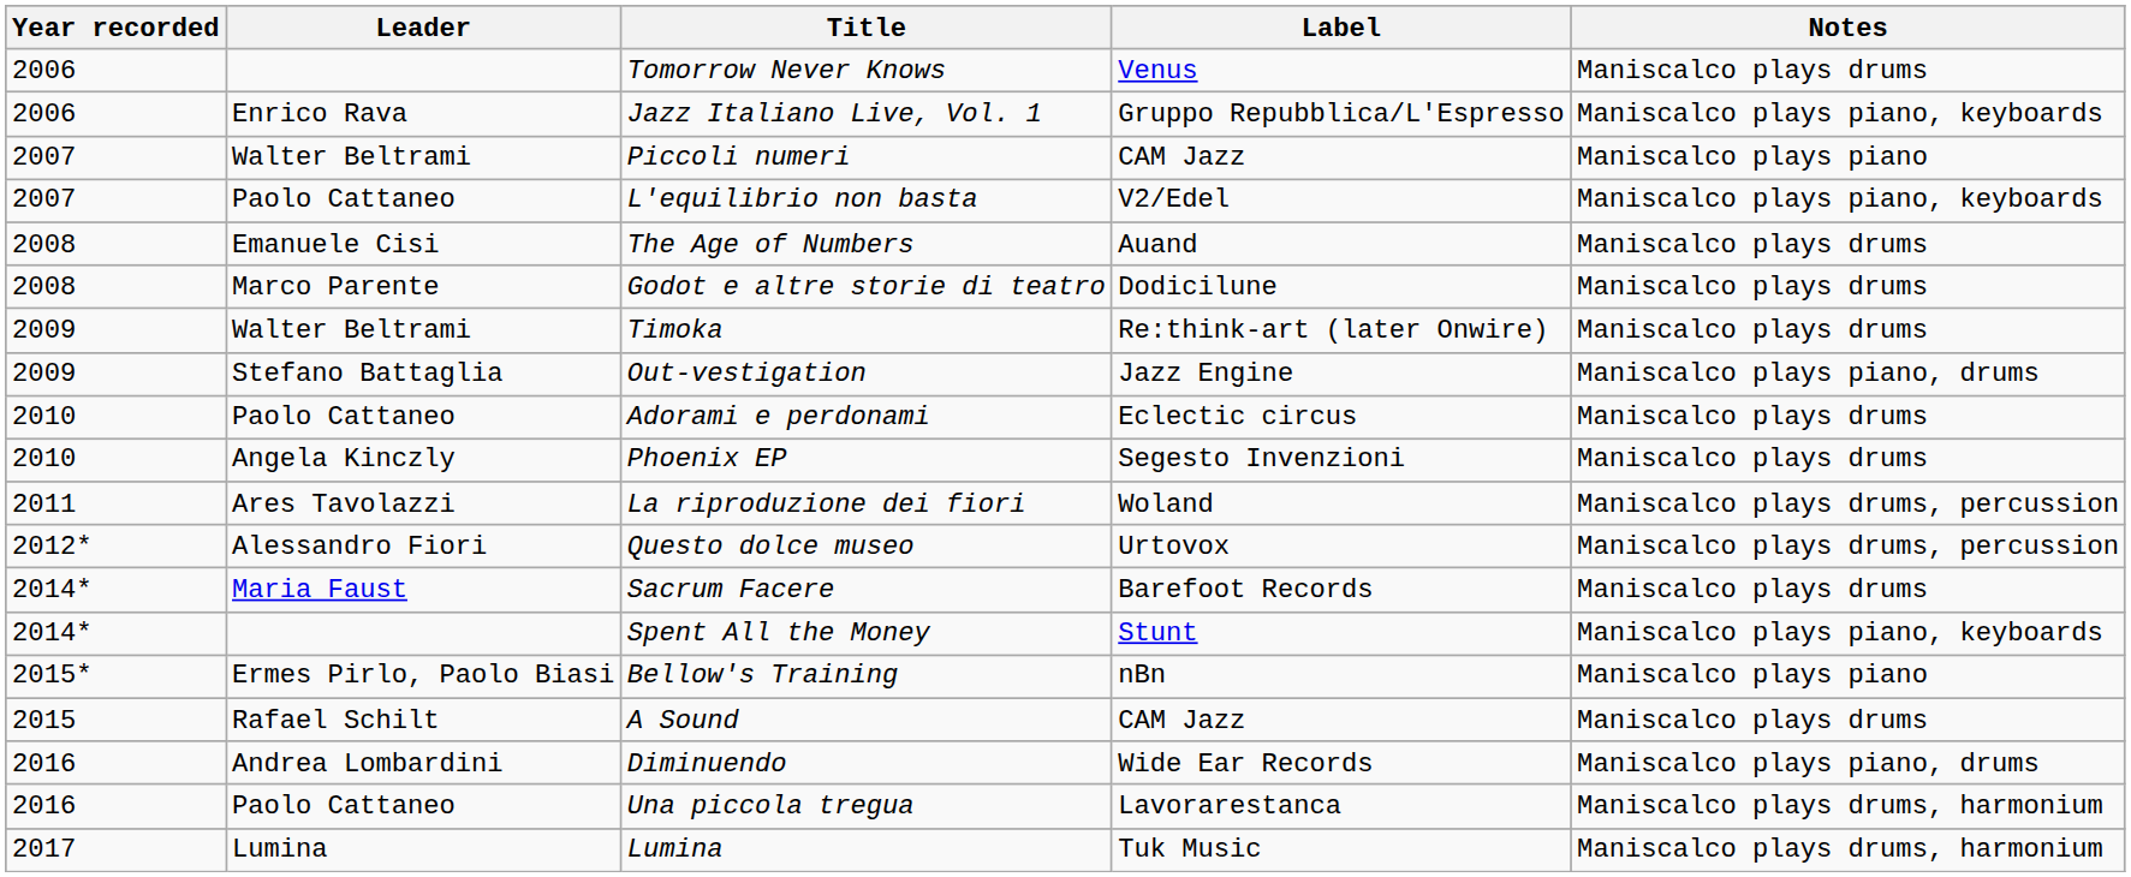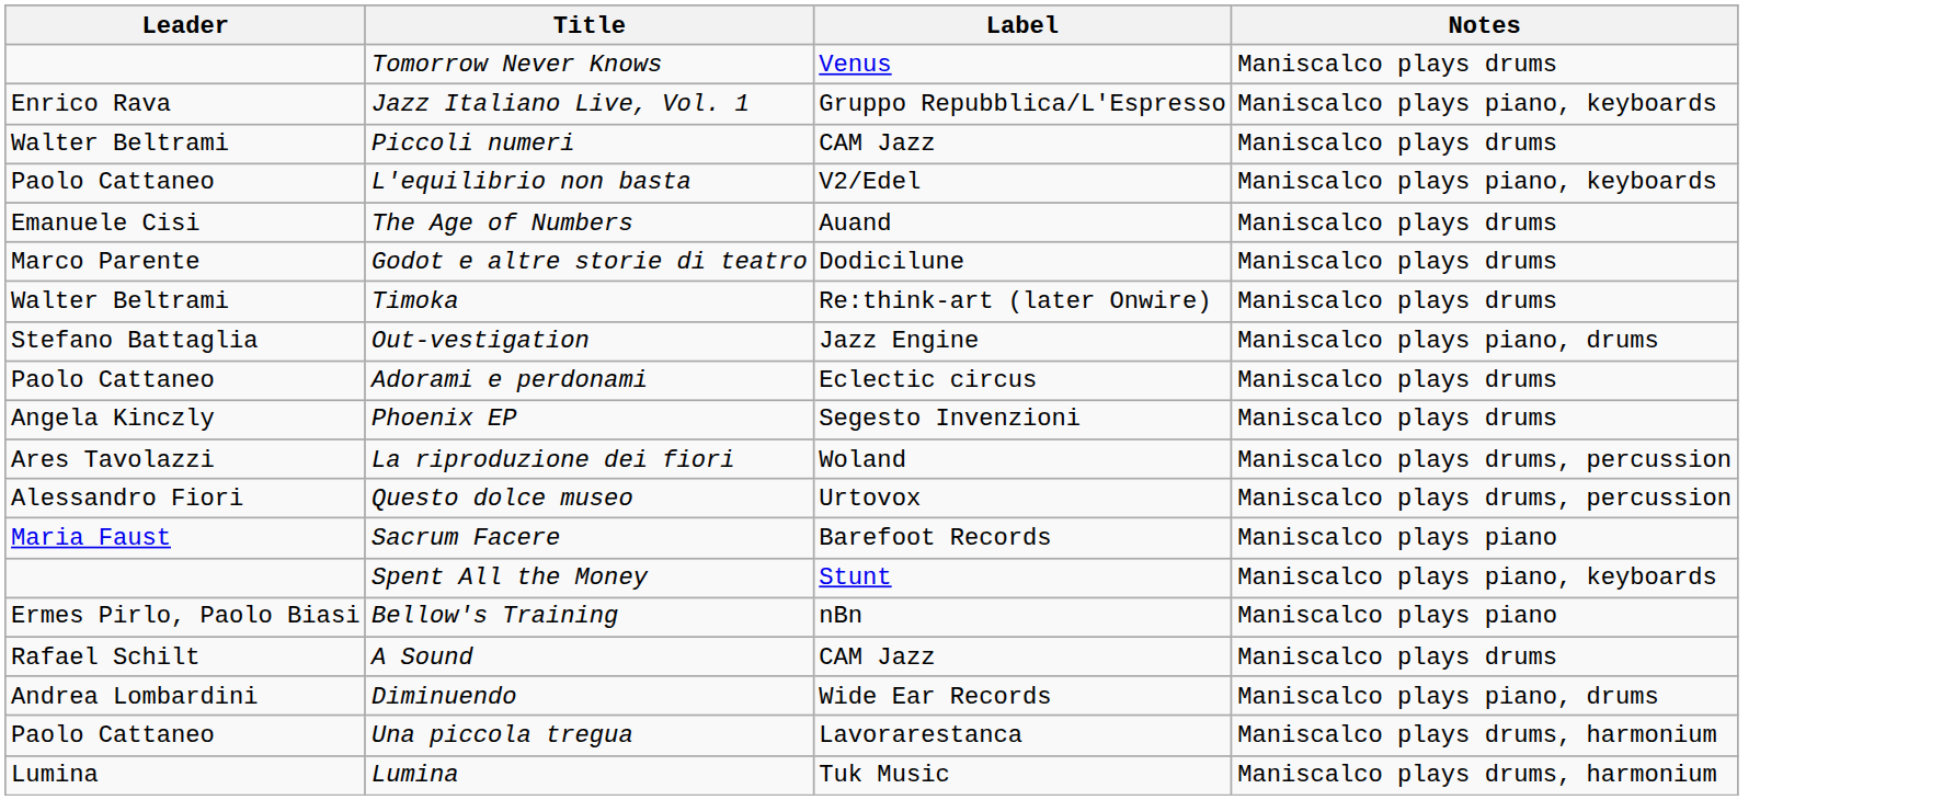 <table class="wikitable sortable">
 <tr>
-<th>Year recorded</th>
 <th>Leader</th>
 <th>Title</th>
 <th>Label</th>
 <th>Notes</th>
 </tr>
 <tr>
-<td>2006</td>
 <td></td>
 <td><em>Tomorrow Never Knows</em></td>
 <td><a href='#'>Venus</a></td>
 <td>Maniscalco plays drums</td>
 </tr>
 <tr>
-<td>2006</td>
 <td>Enrico Rava</td>
 <td><em>Jazz Italiano Live, Vol. 1</em></td>
 <td>Gruppo Repubblica/L'Espresso</td>
 <td>Maniscalco plays piano, keyboards</td>
 </tr>
 <tr>
-<td>2007</td>
 <td>Walter Beltrami</td>
 <td><em>Piccoli numeri</em></td>
 <td>CAM Jazz</td>
-<td>Maniscalco plays piano</td>
+<td>Maniscalco plays drums</td>
 </tr>
 <tr>
-<td>2007</td>
 <td>Paolo Cattaneo</td>
 <td><em>L'equilibrio non basta</em></td>
 <td>V2/Edel</td>
 <td>Maniscalco plays piano, keyboards</td>
 </tr>
 <tr>
-<td>2008</td>
 <td>Emanuele Cisi</td>
 <td><em>The Age of Numbers</em></td>
 <td>Auand</td>
 <td>Maniscalco plays drums</td>
 </tr>
 <tr>
-<td>2008</td>
 <td>Marco Parente</td>
 <td><em>Godot e altre storie di teatro</em></td>
 <td>Dodicilune</td>
 <td>Maniscalco plays drums</td>
 </tr>
 <tr>
-<td>2009</td>
 <td>Walter Beltrami</td>
 <td><em>Timoka</em></td>
 <td>Re:think-art (later Onwire)</td>
 <td>Maniscalco plays drums</td>
 </tr>
 <tr>
-<td>2009</td>
 <td>Stefano Battaglia</td>
 <td><em>Out-vestigation</em></td>
 <td>Jazz Engine</td>
 <td>Maniscalco plays piano, drums</td>
 </tr>
 <tr>
-<td>2010</td>
 <td>Paolo Cattaneo</td>
 <td><em>Adorami e perdonami</em></td>
 <td>Eclectic circus</td>
 <td>Maniscalco plays drums</td>
 </tr>
 <tr>
-<td>2010</td>
 <td>Angela Kinczly</td>
 <td><em>Phoenix EP</em></td>
 <td>Segesto Invenzioni</td>
 <td>Maniscalco plays drums</td>
 </tr>
 <tr>
-<td>2011</td>
 <td>Ares Tavolazzi</td>
 <td><em>La riproduzione dei fiori</em></td>
 <td>Woland</td>
 <td>Maniscalco plays drums, percussion</td>
 </tr>
 <tr>
-<td>2012*</td>
 <td>Alessandro Fiori</td>
 <td><em>Questo dolce museo</em></td>
 <td>Urtovox</td>
 <td>Maniscalco plays drums, percussion</td>
 </tr>
 <tr>
-<td>2014*</td>
 <td><a href='#'>Maria Faust</a></td>
 <td><em>Sacrum Facere</em></td>
 <td>Barefoot Records</td>
-<td>Maniscalco plays drums</td>
+<td>Maniscalco plays piano</td>
 </tr>
 <tr>
-<td>2014*</td>
 <td></td>
 <td><em>Spent All the Money</em></td>
 <td><a href='#'>Stunt</a></td>
 <td>Maniscalco plays piano, keyboards</td>
 </tr>
 <tr>
-<td>2015*</td>
 <td>Ermes Pirlo, Paolo Biasi</td>
 <td><em>Bellow's Training</em></td>
 <td>nBn</td>
 <td>Maniscalco plays piano</td>
 </tr>
 <tr>
-<td>2015</td>
 <td>Rafael Schilt</td>
 <td><em>A Sound</em></td>
 <td>CAM Jazz</td>
 <td>Maniscalco plays drums</td>
 </tr>
 <tr>
-<td>2016</td>
 <td>Andrea Lombardini</td>
 <td><em>Diminuendo</em></td>
 <td>Wide Ear Records</td>
 <td>Maniscalco plays piano, drums</td>
 </tr>
 <tr>
-<td>2016</td>
 <td>Paolo Cattaneo</td>
 <td><em>Una piccola tregua</em></td>
 <td>Lavorarestanca</td>
 <td>Maniscalco plays drums, harmonium</td>
 </tr>
 <tr>
-<td>2017</td>
 <td>Lumina</td>
 <td><em>Lumina</em></td>
 <td>Tuk Music</td>
 <td>Maniscalco plays drums, harmonium</td>
 </tr>
 </table>
